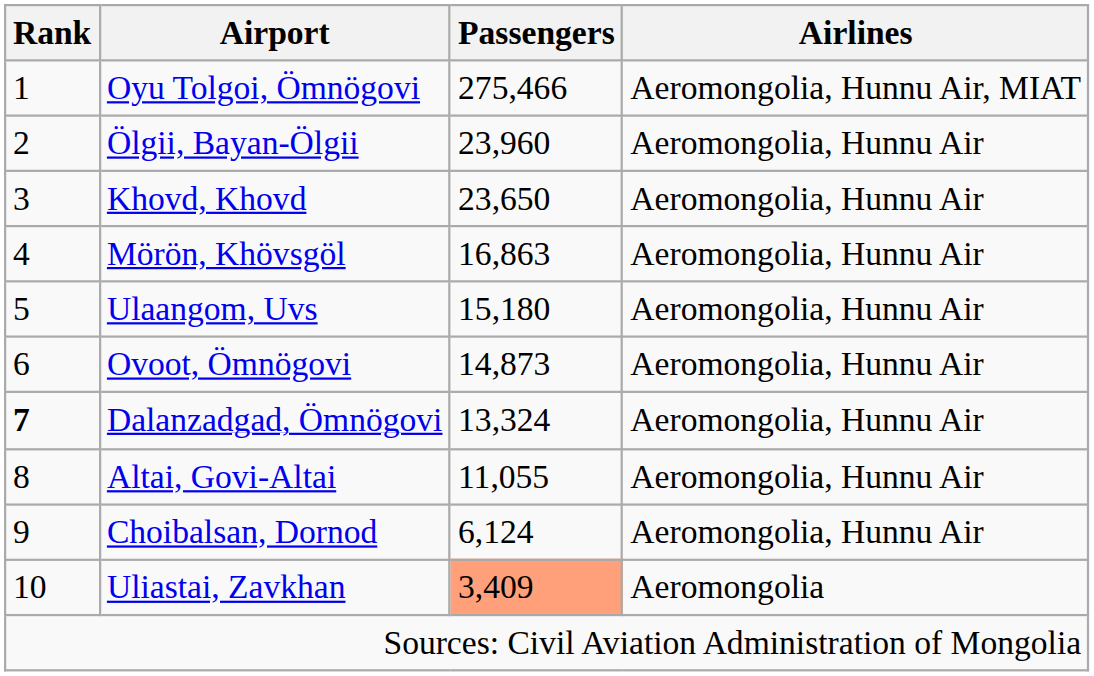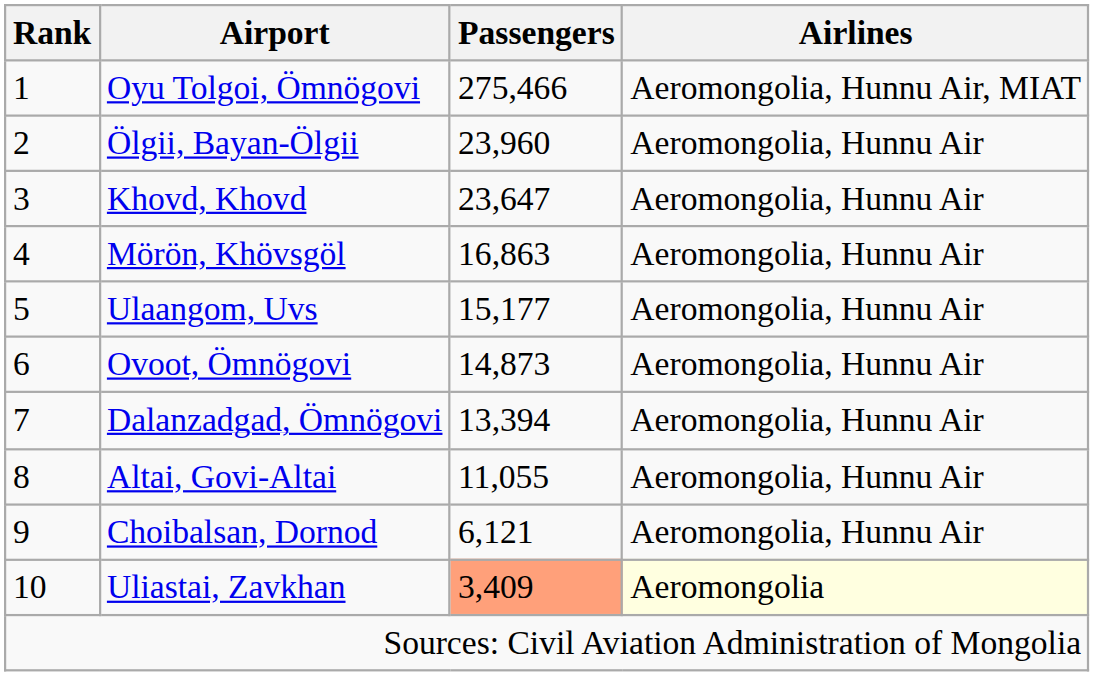 <table class="wikitable sortable" style="font-size: 95%">
 <tr>
 <th>Rank</th>
 <th>Airport</th>
 <th>Passengers</th>
 <th>Airlines</th>
 </tr>
 <tr>
 <td>1</td>
 <td><a href='#'>Oyu Tolgoi, Ömnögovi</a></td>
 <td>275,466</td>
 <td>Aeromongolia, Hunnu Air, MIAT</td>
 </tr>
 <tr>
 <td>2</td>
 <td><a href='#'>Ölgii, Bayan-Ölgii</a></td>
 <td>23,960</td>
 <td>Aeromongolia, Hunnu Air</td>
 </tr>
 <tr>
 <td>3</td>
 <td><a href='#'>Khovd, Khovd</a></td>
-<td>23,650</td>
+<td>23,647</td>
 <td>Aeromongolia, Hunnu Air</td>
 </tr>
 <tr>
 <td>4</td>
 <td><a href='#'>Mörön, Khövsgöl</a></td>
 <td>16,863</td>
 <td>Aeromongolia, Hunnu Air</td>
 </tr>
 <tr>
 <td>5</td>
 <td><a href='#'>Ulaangom, Uvs</a></td>
-<td>15,180</td>
+<td>15,177</td>
 <td>Aeromongolia, Hunnu Air</td>
 </tr>
 <tr>
 <td>6</td>
 <td><a href='#'>Ovoot, Ömnögovi</a></td>
 <td>14,873</td>
 <td>Aeromongolia, Hunnu Air</td>
 </tr>
 <tr>
-<td><strong>7</strong></td>
+<td>7</td>
 <td><a href='#'>Dalanzadgad, Ömnögovi</a></td>
-<td>13,324</td>
+<td>13,394</td>
 <td>Aeromongolia, Hunnu Air</td>
 </tr>
 <tr>
 <td>8</td>
 <td><a href='#'>Altai, Govi-Altai</a></td>
 <td>11,055</td>
 <td>Aeromongolia, Hunnu Air</td>
 </tr>
 <tr>
 <td>9</td>
 <td><a href='#'>Choibalsan, Dornod</a></td>
-<td>6,124</td>
+<td>6,121</td>
 <td>Aeromongolia, Hunnu Air</td>
 </tr>
 <tr>
 <td>10</td>
 <td><a href='#'>Uliastai, Zavkhan</a></td>
 <td style="background: lightsalmon;">3,409</td>
-<td>Aeromongolia</td>
+<td style="background: lightyellow;">Aeromongolia</td>
 </tr>
 <tr>
 <td colspan=4 align="right">Sources: Civil Aviation Administration of Mongolia</td>
 </tr>
 </table>
